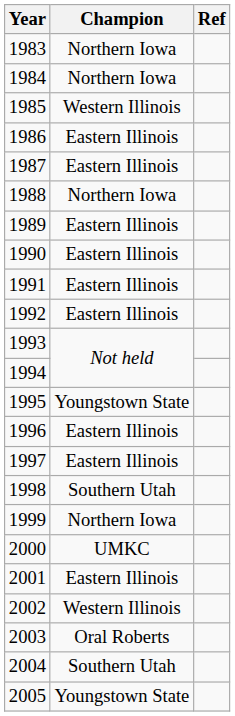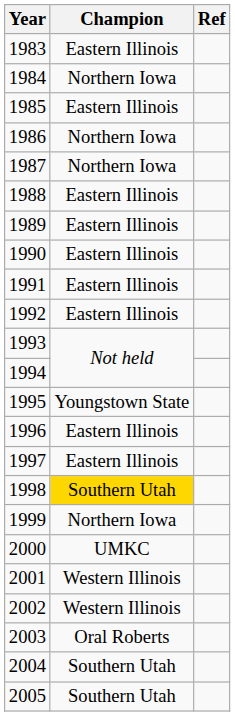 <table class="wikitable" style="text-align:center">
 <tr>
 <th>Year</th>
 <th>Champion</th>
 <th>Ref</th>
 </tr>
 <tr>
 <td>1983</td>
-<td>Northern Iowa</td>
+<td>Eastern Illinois</td>
 <td></td>
 </tr>
 <tr>
 <td>1984</td>
 <td>Northern Iowa</td>
 <td></td>
 </tr>
 <tr>
 <td>1985</td>
-<td>Western Illinois</td>
+<td>Eastern Illinois</td>
 <td></td>
 </tr>
 <tr>
 <td>1986</td>
-<td>Eastern Illinois</td>
+<td>Northern Iowa</td>
 <td></td>
 </tr>
 <tr>
 <td>1987</td>
-<td>Eastern Illinois</td>
+<td>Northern Iowa</td>
 <td></td>
 </tr>
 <tr>
 <td>1988</td>
-<td>Northern Iowa</td>
+<td>Eastern Illinois</td>
 <td></td>
 </tr>
 <tr>
 <td>1989</td>
 <td>Eastern Illinois</td>
 <td></td>
 </tr>
 <tr>
 <td>1990</td>
 <td>Eastern Illinois</td>
 <td></td>
 </tr>
 <tr>
 <td>1991</td>
 <td>Eastern Illinois</td>
 <td></td>
 </tr>
 <tr>
 <td>1992</td>
 <td>Eastern Illinois</td>
 <td></td>
 </tr>
 <tr>
 <td>1993</td>
 <td rowspan=2><em>Not held</em></td>
 <td></td>
 </tr>
 <tr>
 <td>1994</td>
 <td></td>
 </tr>
 <tr>
 <td>1995</td>
 <td>Youngstown State</td>
 <td></td>
 </tr>
 <tr>
 <td>1996</td>
 <td>Eastern Illinois</td>
 <td></td>
 </tr>
 <tr>
 <td>1997</td>
 <td>Eastern Illinois</td>
 <td></td>
 </tr>
 <tr>
 <td>1998</td>
-<td>Southern Utah</td>
+<td style="background: gold;">Southern Utah</td>
 <td></td>
 </tr>
 <tr>
 <td>1999</td>
 <td>Northern Iowa</td>
 <td></td>
 </tr>
 <tr>
 <td>2000</td>
 <td>UMKC</td>
 <td></td>
 </tr>
 <tr>
 <td>2001</td>
-<td>Eastern Illinois</td>
+<td>Western Illinois</td>
 <td></td>
 </tr>
 <tr>
 <td>2002</td>
 <td>Western Illinois</td>
 <td></td>
 </tr>
 <tr>
 <td>2003</td>
 <td>Oral Roberts</td>
 <td></td>
 </tr>
 <tr>
 <td>2004</td>
 <td>Southern Utah</td>
 <td></td>
 </tr>
 <tr>
 <td>2005</td>
-<td>Youngstown State</td>
+<td>Southern Utah</td>
 <td></td>
 </tr>
 </table>
